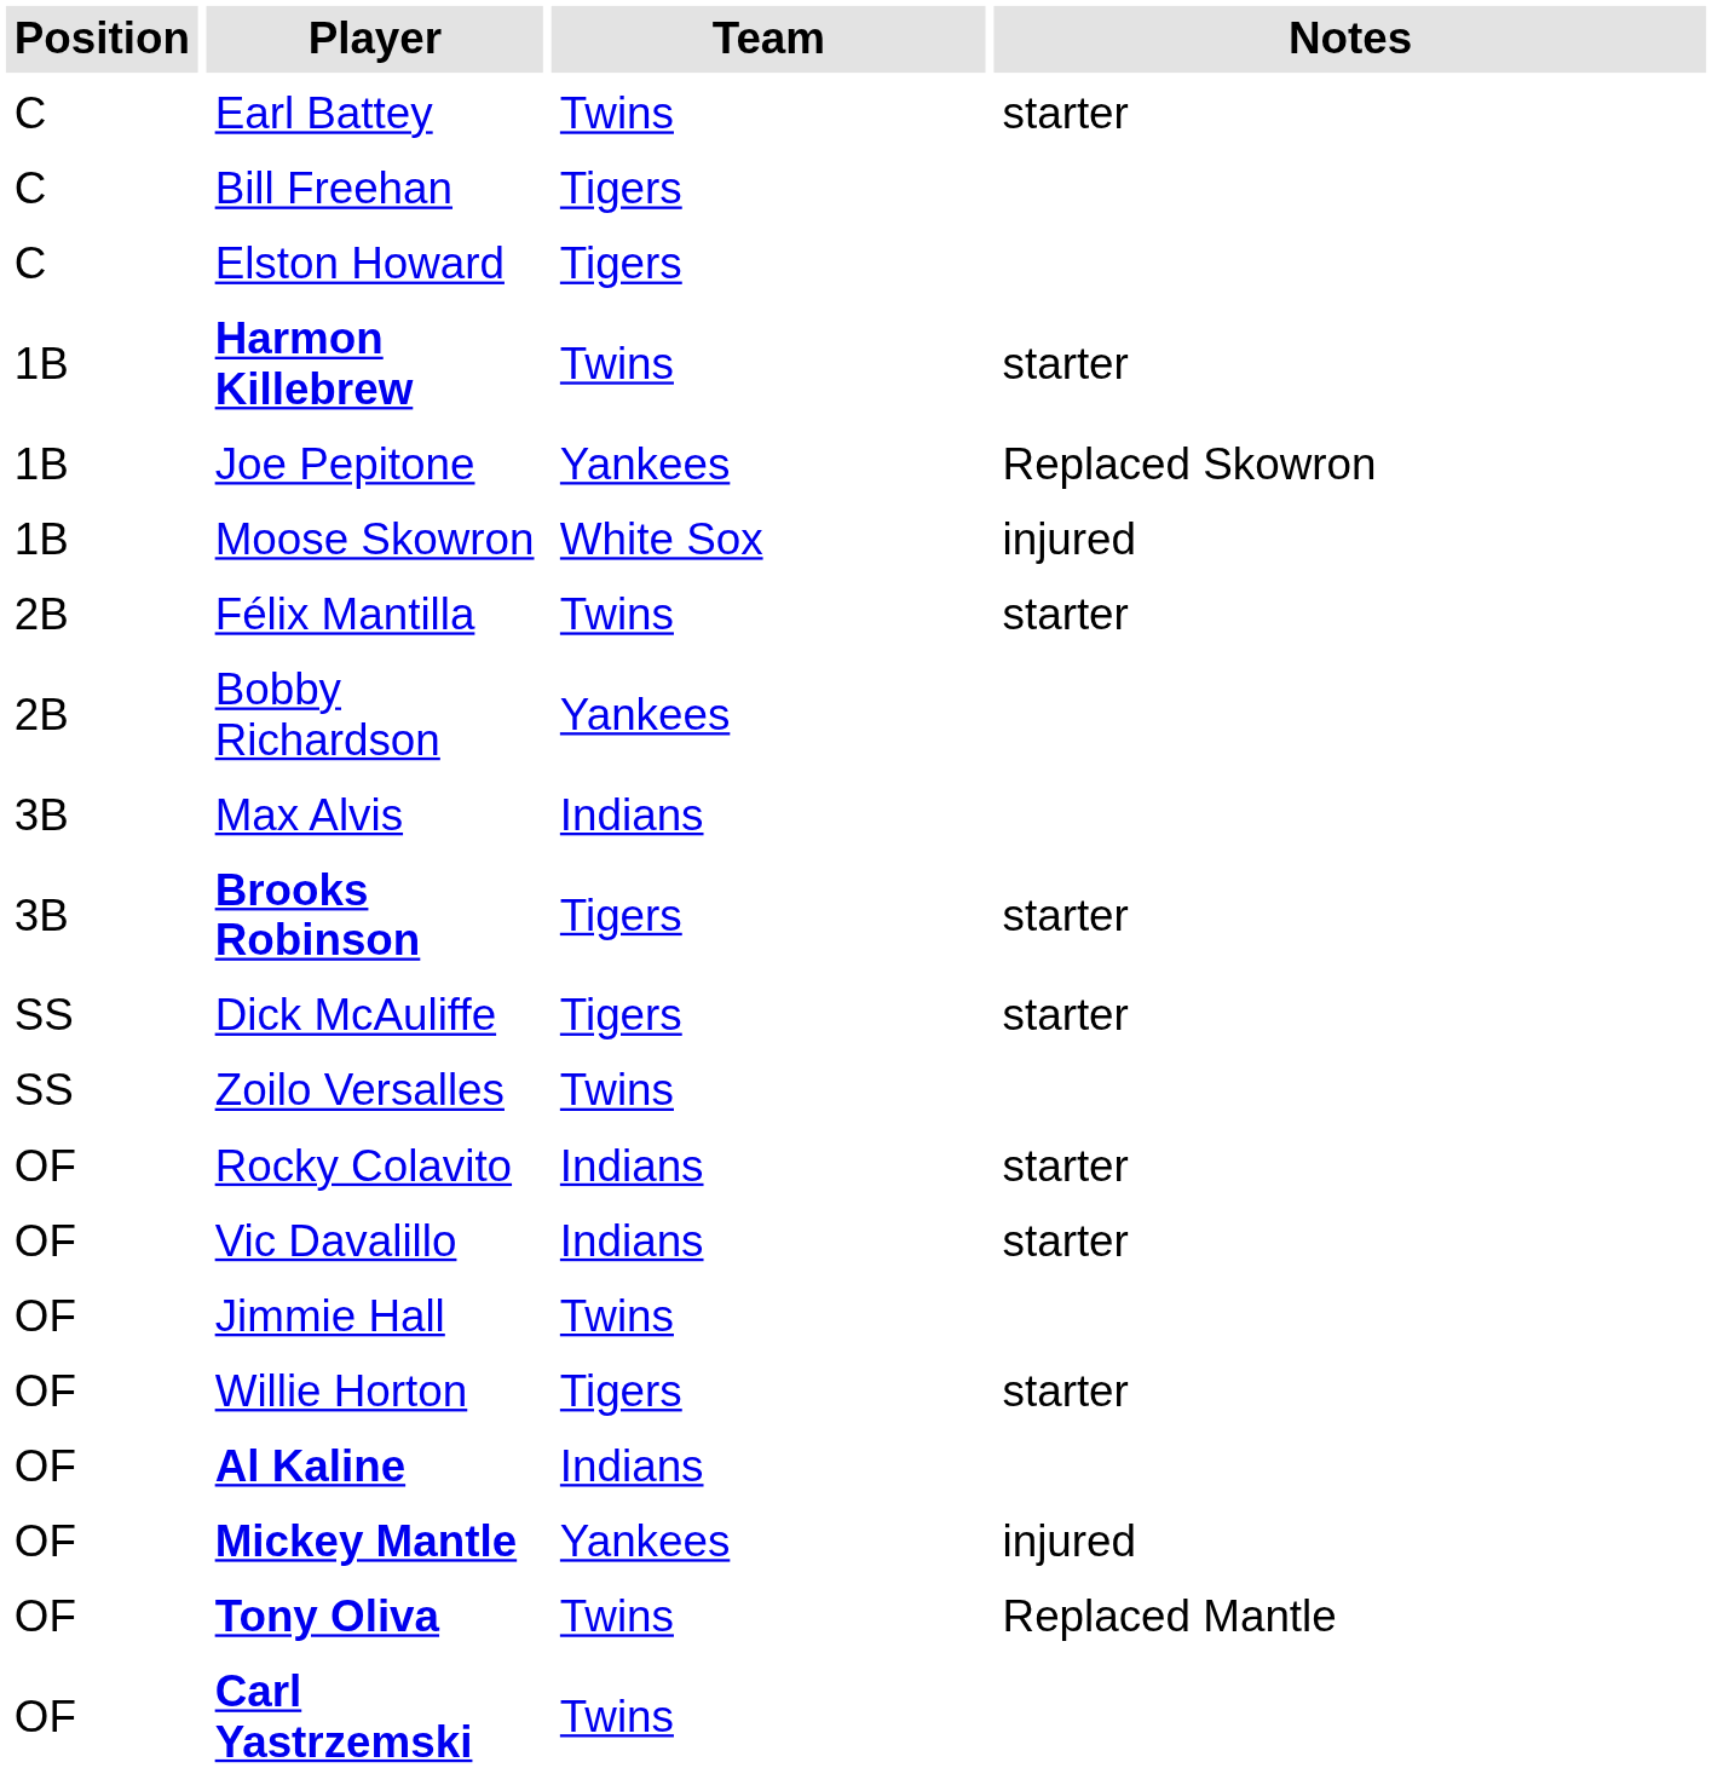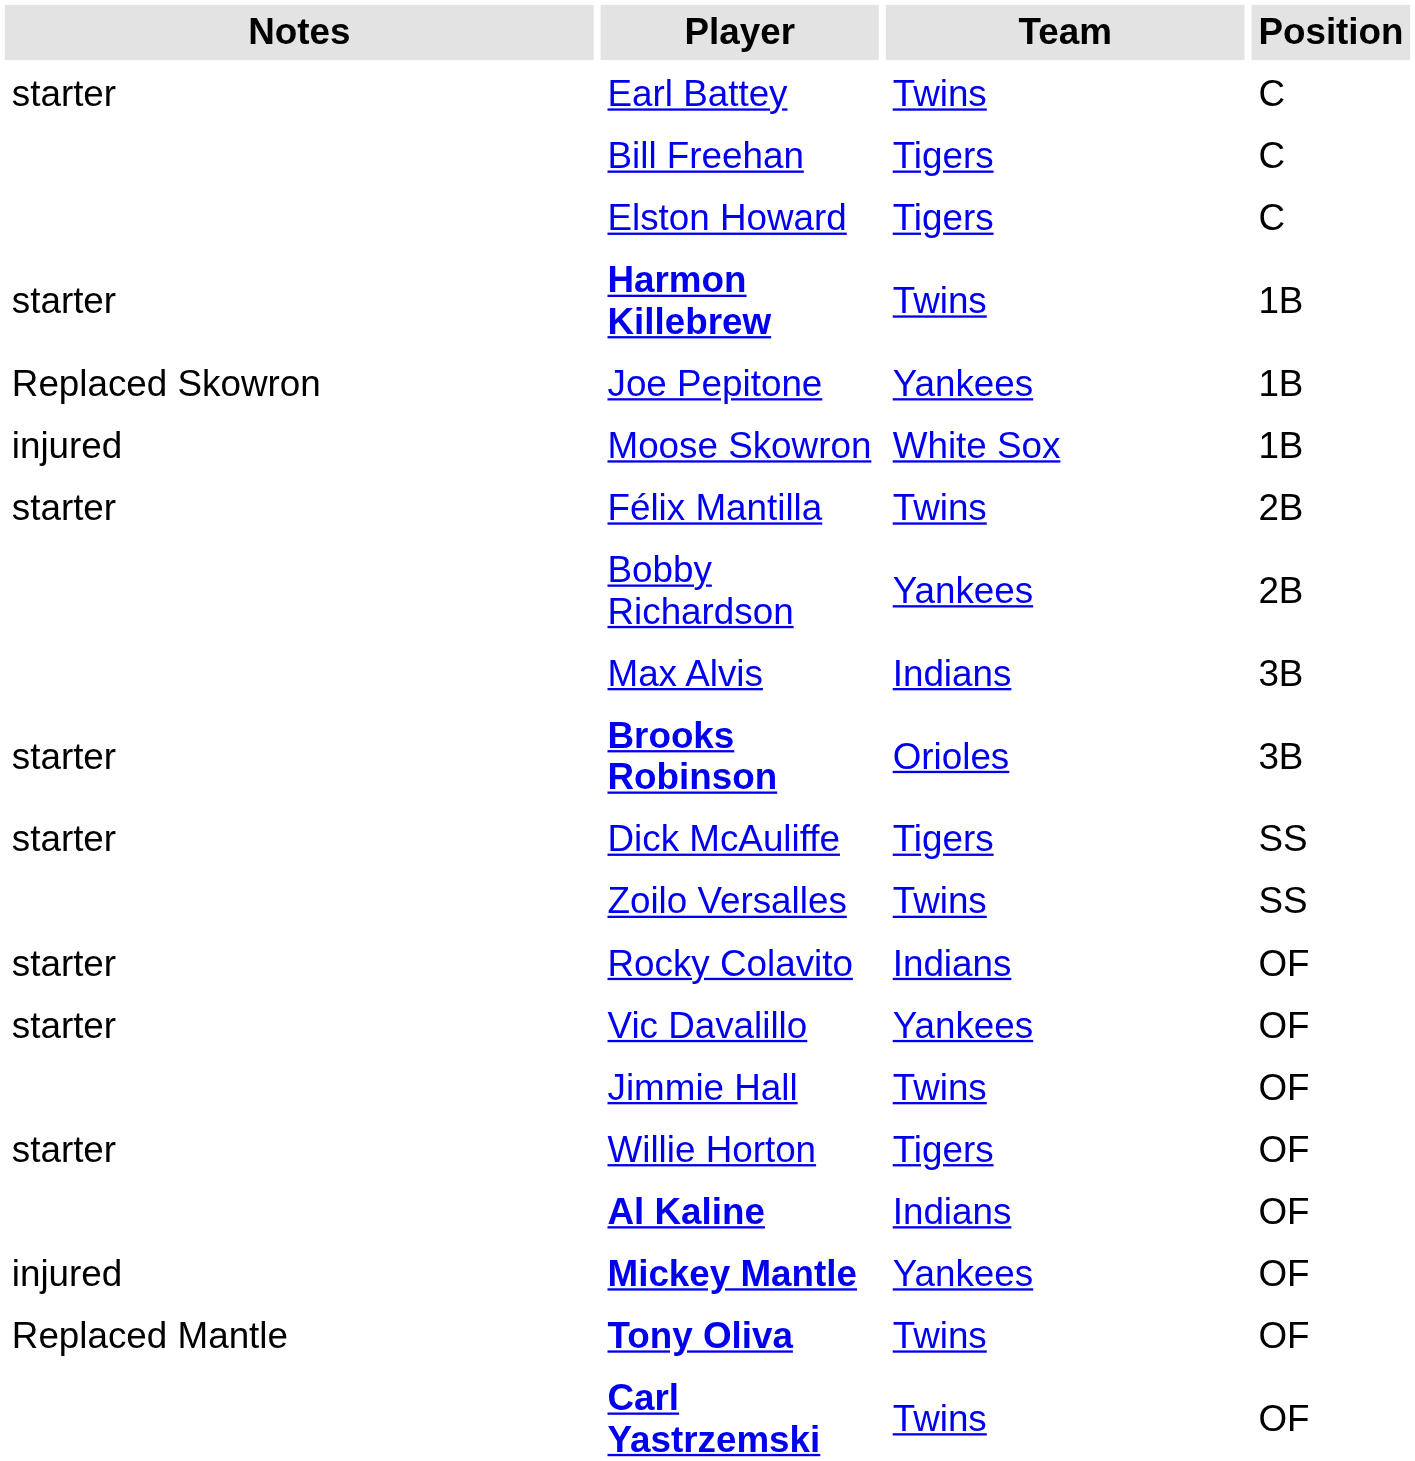 <table border="0" cellspacing="3" cellpadding="3">
 <tr style="background: #e3e3e3;">
-<th width="50">Position</th>
+<th width="250">Notes</th>
 <th width="115">Player</th>
 <th width="150">Team</th>
-<th width="250">Notes</th>
+<th width="50">Position</th>
 </tr>
 <tr>
-<td>C</td>
+<td>starter</td>
 <td><a href='#'>Earl Battey</a></td>
 <td><a href='#'>Twins</a></td>
-<td>starter</td>
+<td>C</td>
 </tr>
 <tr>
-<td>C</td>
+<td></td>
 <td><a href='#'>Bill Freehan</a></td>
 <td><a href='#'>Tigers</a></td>
-<td></td>
+<td>C</td>
 </tr>
 <tr>
-<td>C</td>
+<td></td>
 <td><a href='#'>Elston Howard</a></td>
 <td><a href='#'>Tigers</a></td>
-<td></td>
+<td>C</td>
 </tr>
 <tr>
-<td>1B</td>
+<td>starter</td>
 <td><strong><a href='#'>Harmon Killebrew</a></strong></td>
 <td><a href='#'>Twins</a></td>
-<td>starter</td>
+<td>1B</td>
 </tr>
 <tr>
-<td>1B</td>
+<td>Replaced Skowron</td>
 <td><a href='#'>Joe Pepitone</a></td>
 <td><a href='#'>Yankees</a></td>
-<td>Replaced Skowron</td>
+<td>1B</td>
 </tr>
 <tr>
-<td>1B</td>
+<td>injured</td>
 <td><a href='#'>Moose Skowron</a></td>
 <td><a href='#'>White Sox</a></td>
-<td>injured</td>
+<td>1B</td>
 </tr>
 <tr>
-<td>2B</td>
+<td>starter</td>
 <td><a href='#'>Félix Mantilla</a></td>
 <td><a href='#'>Twins</a></td>
-<td>starter</td>
+<td>2B</td>
 </tr>
 <tr>
-<td>2B</td>
+<td></td>
 <td><a href='#'>Bobby Richardson</a></td>
 <td><a href='#'>Yankees</a></td>
-<td></td>
+<td>2B</td>
 </tr>
 <tr>
-<td>3B</td>
+<td></td>
 <td><a href='#'>Max Alvis</a></td>
 <td><a href='#'>Indians</a></td>
-<td></td>
+<td>3B</td>
 </tr>
 <tr>
+<td>starter</td>
+<td><strong><a href='#'>Brooks Robinson</a></strong></td>
+<td><a href='#'>Orioles</a></td>
 <td>3B</td>
-<td><strong><a href='#'>Brooks Robinson</a></strong></td>
-<td><a href='#'>Tigers</a></td>
-<td>starter</td>
 </tr>
 <tr>
-<td>SS</td>
+<td>starter</td>
 <td><a href='#'>Dick McAuliffe</a></td>
 <td><a href='#'>Tigers</a></td>
-<td>starter</td>
+<td>SS</td>
 </tr>
 <tr>
-<td>SS</td>
+<td></td>
 <td><a href='#'>Zoilo Versalles</a></td>
 <td><a href='#'>Twins</a></td>
-<td></td>
+<td>SS</td>
 </tr>
 <tr>
-<td>OF</td>
+<td>starter</td>
 <td><a href='#'>Rocky Colavito</a></td>
 <td><a href='#'>Indians</a></td>
-<td>starter</td>
+<td>OF</td>
 </tr>
 <tr>
+<td>starter</td>
+<td><a href='#'>Vic Davalillo</a></td>
+<td><a href='#'>Yankees</a></td>
 <td>OF</td>
-<td><a href='#'>Vic Davalillo</a></td>
-<td><a href='#'>Indians</a></td>
-<td>starter</td>
 </tr>
 <tr>
-<td>OF</td>
+<td></td>
 <td><a href='#'>Jimmie Hall</a></td>
 <td><a href='#'>Twins</a></td>
-<td></td>
+<td>OF</td>
 </tr>
 <tr>
-<td>OF</td>
+<td>starter</td>
 <td><a href='#'>Willie Horton</a></td>
 <td><a href='#'>Tigers</a></td>
-<td>starter</td>
+<td>OF</td>
 </tr>
 <tr>
-<td>OF</td>
+<td></td>
 <td><strong><a href='#'>Al Kaline</a></strong></td>
 <td><a href='#'>Indians</a></td>
-<td></td>
+<td>OF</td>
 </tr>
 <tr>
-<td>OF</td>
+<td>injured</td>
 <td><strong><a href='#'>Mickey Mantle</a></strong></td>
 <td><a href='#'>Yankees</a></td>
-<td>injured</td>
+<td>OF</td>
 </tr>
 <tr>
-<td>OF</td>
+<td>Replaced Mantle</td>
 <td><strong><a href='#'>Tony Oliva</a></strong></td>
 <td><a href='#'>Twins</a></td>
-<td>Replaced Mantle</td>
+<td>OF</td>
 </tr>
 <tr>
-<td>OF</td>
+<td></td>
 <td><strong><a href='#'>Carl Yastrzemski</a></strong></td>
 <td><a href='#'>Twins</a></td>
-<td></td>
+<td>OF</td>
 </tr>
 </table>
